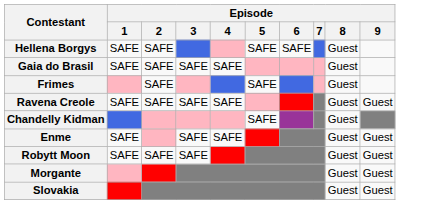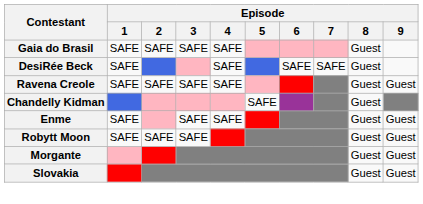 <table class="wikitable" style="text-align:center;">
 <tr>
 <th rowspan="2" scope="col">Contestant</th>
 <th colspan="9" scope="col">Episode</th>
 </tr>
 <tr>
 <th scope="col">1</th>
 <th scope="col">2</th>
 <th scope="col">3</th>
 <th scope="col">4</th>
 <th scope="col">5</th>
 <th scope="col">6</th>
 <th scope="col">7</th>
 <th scope="col">8</th>
 <th scope="col">9</th>
 </tr>
 <tr>
-<th scope="row">Hellena Borgys</th>
-<td>SAFE</td>
-<td>SAFE</td>
-<td bgcolor="4169E1"><strong></strong></td>
-<td bgcolor="FFB6C1"></td>
-<td>SAFE</td>
-<td>SAFE</td>
-<td bgcolor="4169E1"><strong></strong></td>
-<td>Guest</td>
-<td></td>
-</tr>
-<tr>
 <th scope="row">Gaia do Brasil</th>
 <td>SAFE</td>
 <td>SAFE</td>
 <td>SAFE</td>
 <td>SAFE</td>
 <td bgcolor="FFB6C1"></td>
 <td bgcolor="FFB6C1"></td>
 <td bgcolor="FFB6C1"></td>
 <td>Guest</td>
 <td></td>
 </tr>
 <tr>
-<th scope="row">Frimes</th>
-<td bgcolor="FFB6C1"></td>
-<td>SAFE</td>
-<td bgcolor="FFB6C1"></td>
-<td bgcolor="4169E1"><strong></strong></td>
+<th scope="row">DesiRée Beck</th>
 <td>SAFE</td>
 <td bgcolor="4169E1"><strong></strong></td>
 <td bgcolor="FFB6C1"></td>
+<td>SAFE</td>
+<td bgcolor="4169E1"><strong></strong></td>
+<td>SAFE</td>
+<td>SAFE</td>
 <td>Guest</td>
 <td></td>
 </tr>
 <tr>
 <th scope="row">Ravena Creole</th>
 <td>SAFE</td>
 <td>SAFE</td>
 <td>SAFE</td>
 <td>SAFE</td>
 <td bgcolor="FFB6C1"></td>
 <td bgcolor="FF0000"></td>
 <td bgcolor="808080" colspan="1"></td>
 <td>Guest</td>
 <td>Guest</td>
 </tr>
 <tr>
 <th scope="row">Chandelly Kidman</th>
 <td bgcolor="4169E1"><strong></strong></td>
 <td bgcolor="FFB6C1"></td>
 <td bgcolor="FFB6C1"></td>
 <td bgcolor="FFB6C1"></td>
 <td>SAFE</td>
 <td bgcolor="993399"></td>
 <td bgcolor="808080" colspan="1"></td>
 <td>Guest</td>
 <td bgcolor="808080" colspan="1"></td>
 </tr>
 <tr>
 <th scope="row">Enme</th>
 <td>SAFE</td>
 <td bgcolor="FFB6C1"></td>
 <td>SAFE</td>
 <td>SAFE</td>
 <td bgcolor="FF0000"></td>
 <td bgcolor="808080" colspan="2"></td>
 <td>Guest</td>
 <td>Guest</td>
 </tr>
 <tr>
 <th scope="row">Robytt Moon</th>
 <td>SAFE</td>
 <td>SAFE</td>
 <td>SAFE</td>
 <td bgcolor="FF0000"></td>
 <td bgcolor="808080" colspan="3"></td>
 <td>Guest</td>
 <td>Guest</td>
 </tr>
 <tr>
 <th scope="row">Morgante</th>
 <td bgcolor="FFB6C1"></td>
 <td bgcolor="FF0000"></td>
 <td bgcolor="808080" colspan="5"></td>
 <td>Guest</td>
 <td>Guest</td>
 </tr>
 <tr>
 <th scope="row">Slovakia</th>
 <td bgcolor="FF0000"></td>
 <td bgcolor="808080" colspan="6"></td>
 <td>Guest</td>
 <td>Guest</td>
 </tr>
 </table>
